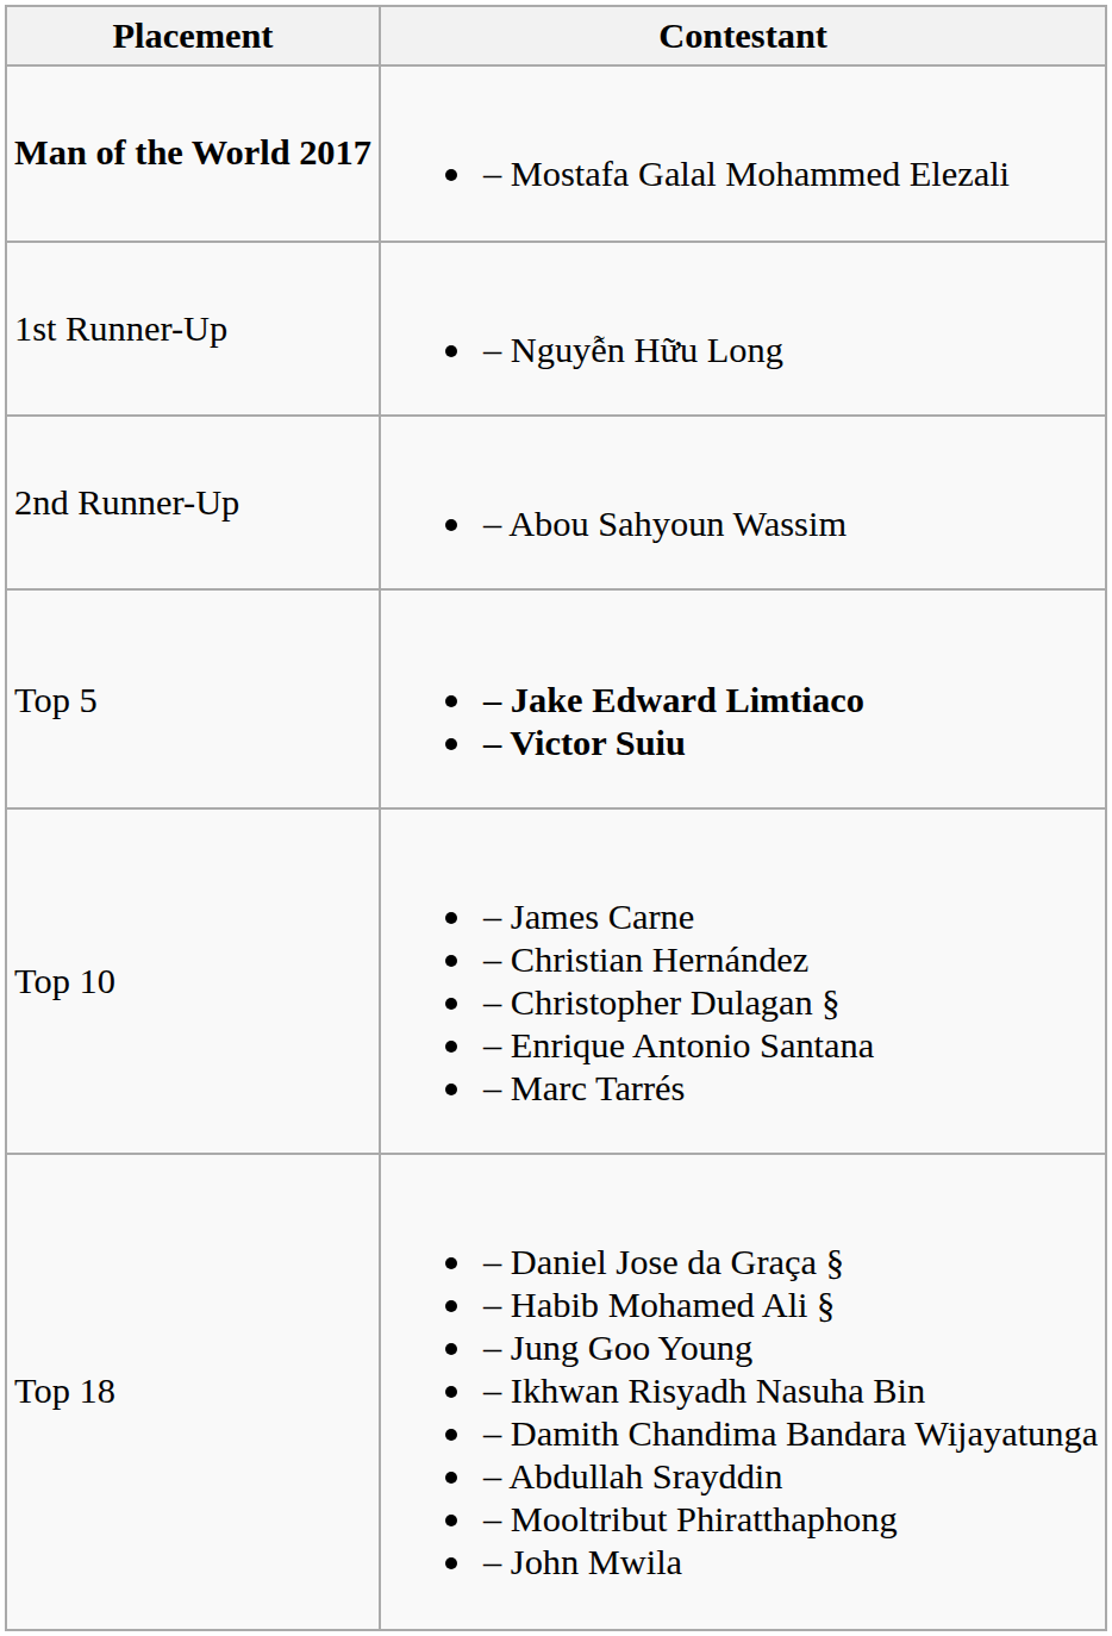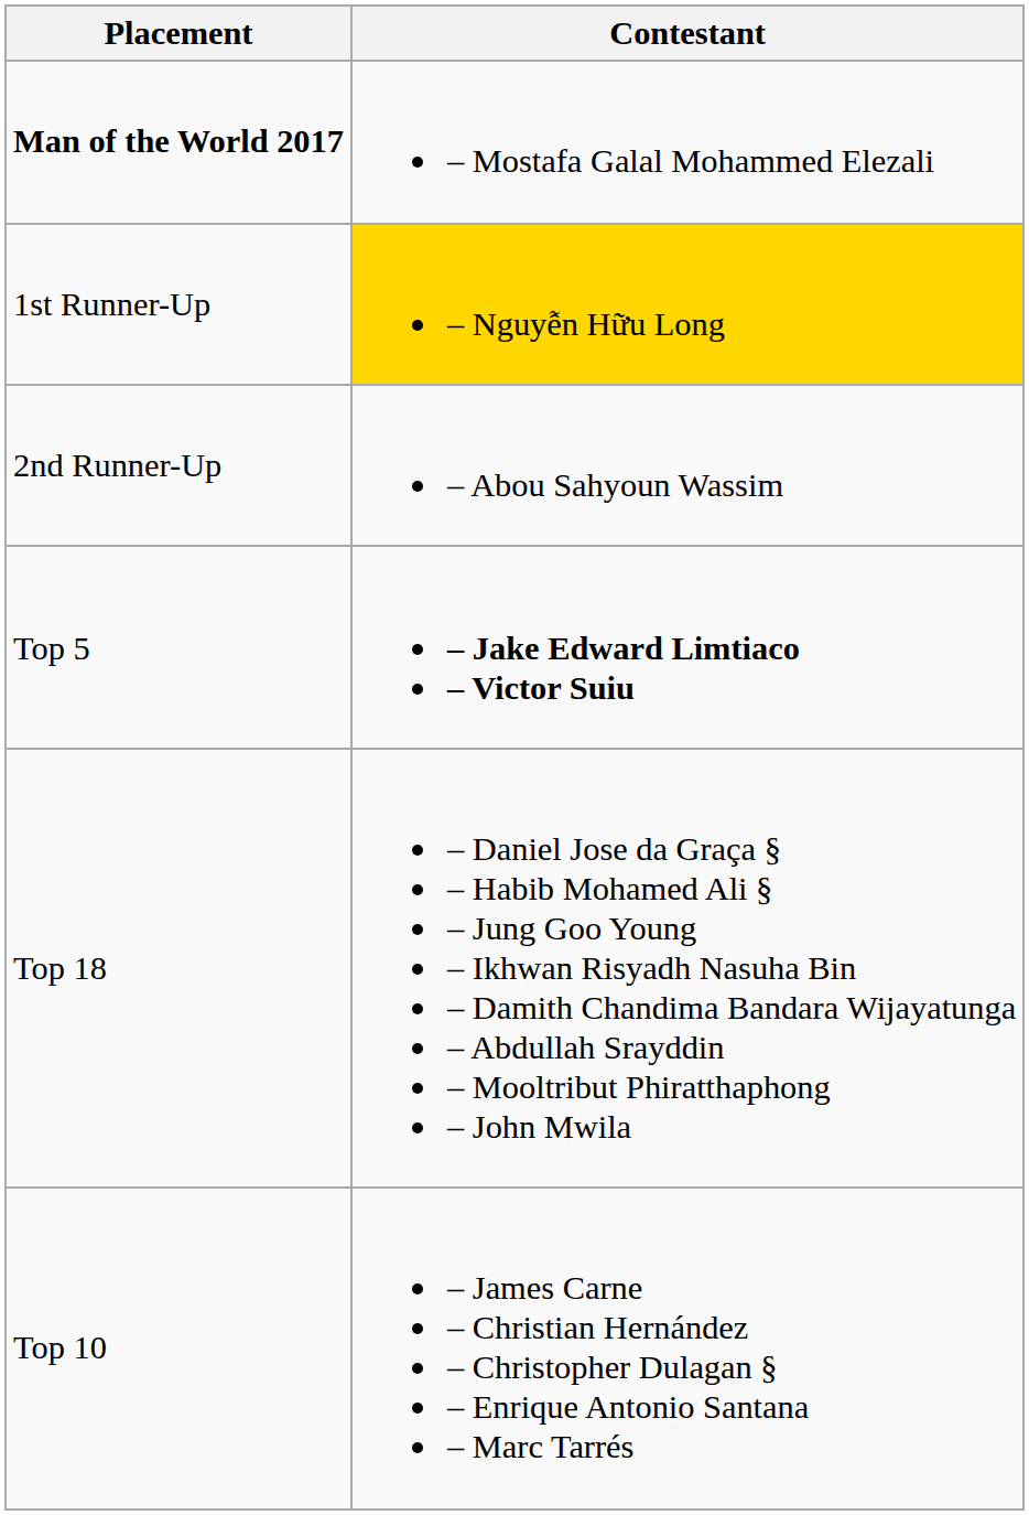 <table class="wikitable sortable" style="font-size: 95%;">
 <tr>
 <th>Placement</th>
 <th>Contestant</th>
 </tr>
 <tr>
 <td><strong>Man of the World 2017</strong></td>
 <td><br><ul><li> – Mostafa Galal Mohammed Elezali</li></ul></td>
 </tr>
 <tr>
 <td>1st Runner-Up</td>
-<td><br><ul><li> – Nguyễn Hữu Long </li></ul></td>
+<td style="background: gold;"><br><ul><li> – Nguyễn Hữu Long </li></ul></td>
 </tr>
 <tr>
 <td>2nd Runner-Up</td>
 <td><br><ul><li> – Abou Sahyoun Wassim</li></ul></td>
 </tr>
 <tr>
 <td>Top 5</td>
 <td><strong><br><ul><li> – Jake Edward Limtiaco</li><li> – Victor Suiu</li></ul></strong></td>
 </tr>
 <tr>
+<td>Top 18</td>
+<td><br><ul><li> – Daniel Jose da Graça §</li><li> – Habib Mohamed Ali §</li><li> – Jung Goo Young</li><li> – Ikhwan Risyadh Nasuha Bin</li><li> – Damith Chandima Bandara Wijayatunga</li><li> – Abdullah Srayddin</li><li> – Mooltribut Phiratthaphong</li><li> – John Mwila</li></ul></td>
+</tr>
+<tr>
 <td>Top 10</td>
 <td><br><ul><li> – James Carne</li><li> – Christian Hernández</li><li> – Christopher Dulagan §</li><li> – Enrique Antonio Santana</li><li> – Marc Tarrés</li></ul></td>
 </tr>
-<tr>
-<td>Top 18</td>
-<td><br><ul><li> – Daniel Jose da Graça §</li><li> – Habib Mohamed Ali §</li><li> – Jung Goo Young</li><li> – Ikhwan Risyadh Nasuha Bin</li><li> – Damith Chandima Bandara Wijayatunga</li><li> – Abdullah Srayddin</li><li> – Mooltribut Phiratthaphong</li><li> – John Mwila</li></ul></td>
-</tr>
 </table>
